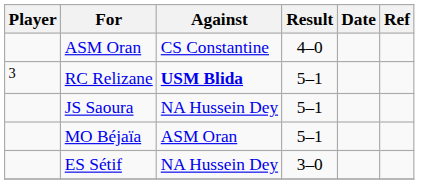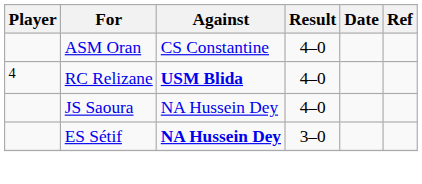 <table class="wikitable" style="font-size: 95%;">
 <tr>
 <th>Player</th>
 <th>For</th>
 <th>Against</th>
 <th style="text-align:center">Result</th>
 <th>Date</th>
 <th>Ref</th>
 </tr>
 <tr>
 <td> </td>
 <td><a href='#'>ASM Oran</a></td>
 <td><a href='#'>CS Constantine</a></td>
 <td style="text-align:center;">4–0</td>
 <td></td>
 <td></td>
 </tr>
 <tr>
-<td> <sup>3</sup></td>
+<td> <sup>4</sup></td>
 <td><a href='#'>RC Relizane</a></td>
 <td><strong><a href='#'>USM Blida</a></strong></td>
-<td style="text-align:center;">5–1</td>
+<td style="text-align:center;">4–0</td>
 <td></td>
 <td></td>
 </tr>
 <tr>
 <td> </td>
 <td><a href='#'>JS Saoura</a></td>
 <td><a href='#'>NA Hussein Dey</a></td>
-<td style="text-align:center;">5–1</td>
-<td></td>
-<td></td>
-</tr>
-<tr>
-<td> </td>
-<td><a href='#'>MO Béjaïa</a></td>
-<td><a href='#'>ASM Oran</a></td>
-<td style="text-align:center;">5–1</td>
+<td style="text-align:center;">4–0</td>
 <td></td>
 <td></td>
 </tr>
 <tr>
 <td> </td>
 <td><a href='#'>ES Sétif</a></td>
-<td><a href='#'>NA Hussein Dey</a></td>
+<td><strong><a href='#'>NA Hussein Dey</a></strong></td>
 <td style="text-align:center;">3–0</td>
 <td></td>
 <td></td>
 </tr>
 <tr>
 </tr>
 </table>
